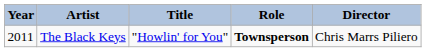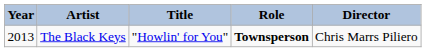 <table class="wikitable">
 <tr>
 <th style="background: #B0C4DE;">Year</th>
 <th style="background: #B0C4DE;">Artist</th>
 <th style="background: #B0C4DE;">Title</th>
 <th style="background: #B0C4DE;">Role</th>
 <th style="background: #B0C4DE;">Director</th>
 </tr>
 <tr>
-<td>2011</td>
+<td>2013</td>
 <td><a href='#'>The Black Keys</a></td>
 <td>"<a href='#'>Howlin' for You</a>"</td>
 <td><strong>Townsperson</strong></td>
 <td>Chris Marrs Piliero</td>
 </tr>
 </table>
